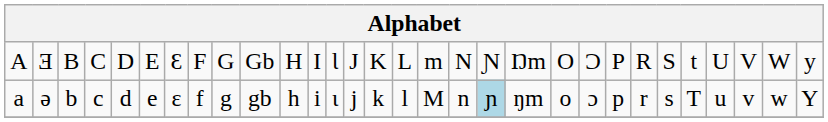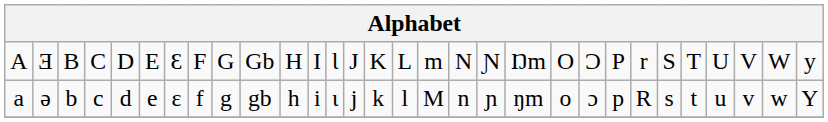 <table class="wikitable" style="text-align: center; vertical-align: middle;">
 <tr>
 <th colspan="30">Alphabet</th>
 </tr>
 <tr ---->
 <td>A</td>
 <td>Ǝ</td>
 <td>B</td>
 <td>C</td>
 <td>D</td>
 <td>E</td>
 <td>Ɛ</td>
 <td>F</td>
 <td>G</td>
 <td>Gb</td>
 <td>H</td>
 <td>I</td>
 <td>Ɩ</td>
 <td>J</td>
 <td>K</td>
 <td>L</td>
 <td>m</td>
 <td>N</td>
 <td>Ɲ</td>
 <td>Ŋm</td>
 <td>O</td>
 <td>Ɔ</td>
 <td>P</td>
-<td>R</td>
+<td>r</td>
 <td>S</td>
-<td>t</td>
+<td>T</td>
 <td>U</td>
 <td>V</td>
 <td>W</td>
 <td>y</td>
 </tr>
 <tr ---->
 <td>a</td>
 <td>ǝ</td>
 <td>b</td>
 <td>c</td>
 <td>d</td>
 <td>e</td>
 <td>ɛ</td>
 <td>f</td>
 <td>g</td>
 <td>gb</td>
 <td>h</td>
 <td>i</td>
 <td>ɩ</td>
 <td>j</td>
 <td>k</td>
 <td>l</td>
 <td>M</td>
 <td>n</td>
-<td style="background: lightblue;">ɲ</td>
+<td>ɲ</td>
 <td>ŋm</td>
 <td>o</td>
 <td>ɔ</td>
 <td>p</td>
-<td>r</td>
+<td>R</td>
 <td>s</td>
-<td>T</td>
+<td>t</td>
 <td>u</td>
 <td>v</td>
 <td>w</td>
 <td>Y</td>
 </tr>
 <tr ---->
 </tr>
 </table>
